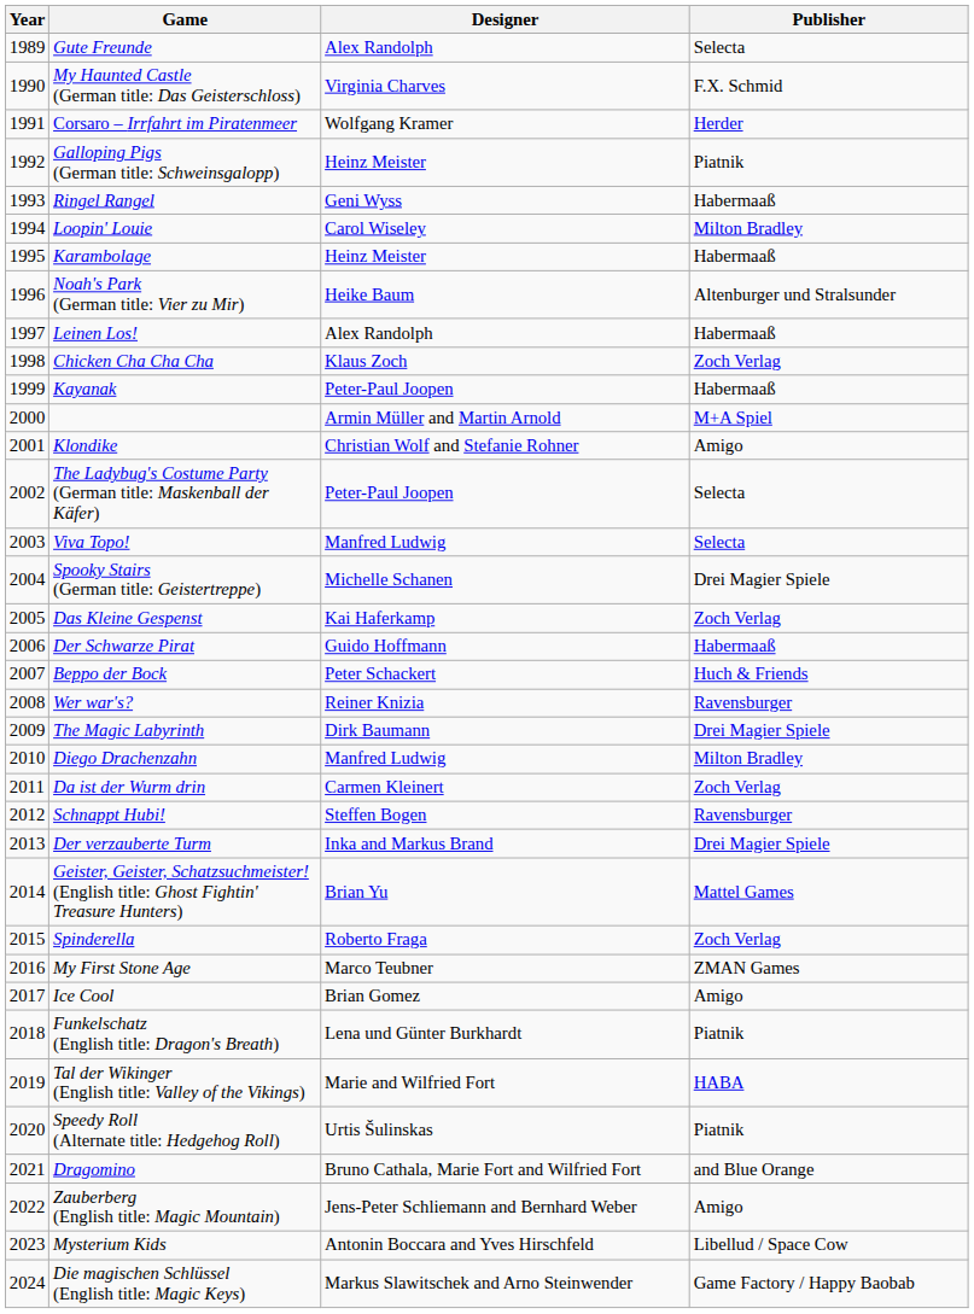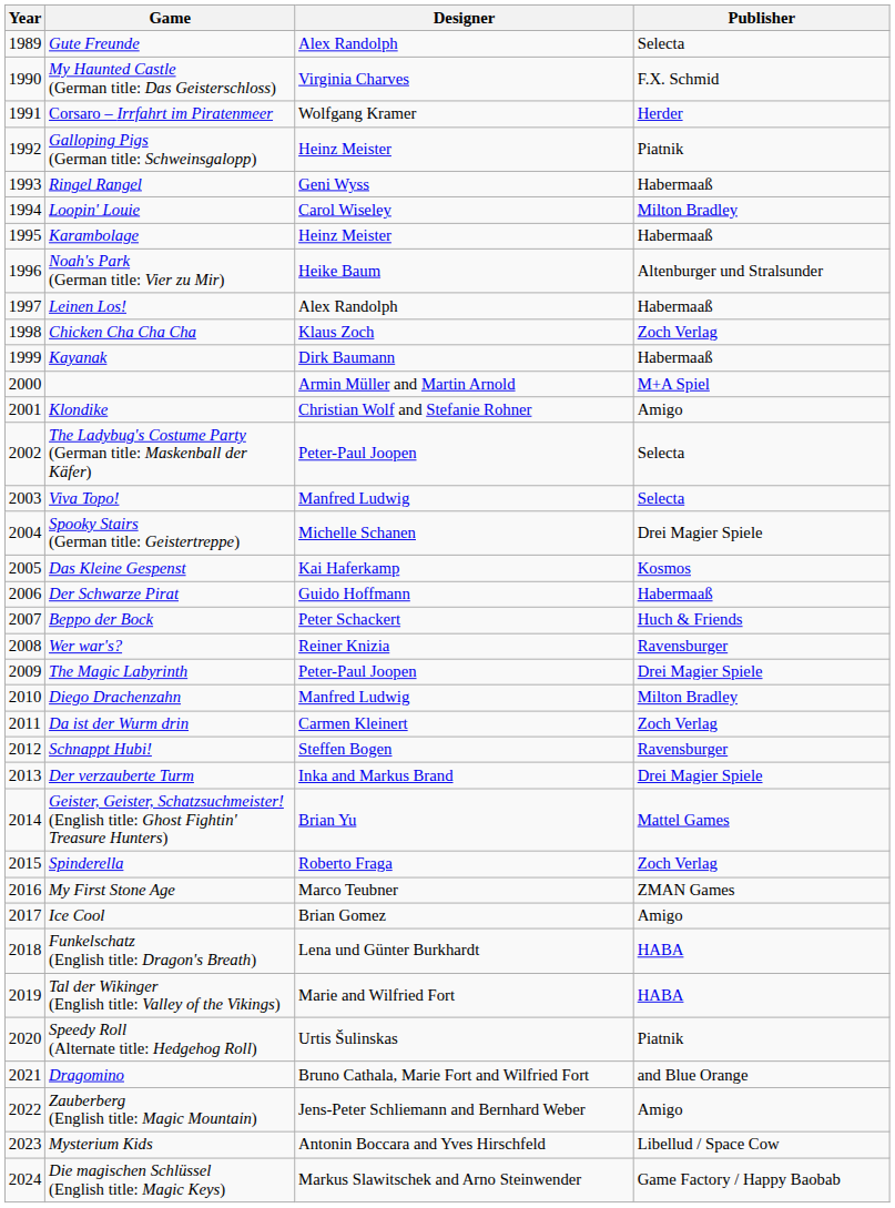 <table class="wikitable sortable">
 <tr>
 <th style="width:1%;">Year</th>
 <th style="width:29%;">Game</th>
 <th style="width:40%;">Designer</th>
 <th style="width:30%;">Publisher</th>
 </tr>
 <tr>
 <td>1989</td>
 <td><em><a href='#'>Gute Freunde</a></em></td>
 <td><a href='#'>Alex Randolph</a></td>
 <td>Selecta</td>
 </tr>
 <tr>
 <td>1990</td>
 <td><em><a href='#'>My Haunted Castle</a></em><br>(German title: <em>Das Geisterschloss</em>)</td>
 <td><a href='#'>Virginia Charves</a></td>
 <td>F.X. Schmid</td>
 </tr>
 <tr>
 <td>1991</td>
 <td><a href='#'>Corsaro – <em>Irrfahrt im Piratenmeer</em></a></td>
 <td>Wolfgang Kramer</td>
 <td><a href='#'>Herder</a></td>
 </tr>
 <tr>
 <td>1992</td>
 <td><em><a href='#'>Galloping Pigs</a></em><br>(German title: <em>Schweinsgalopp</em>)</td>
 <td><a href='#'>Heinz Meister</a></td>
 <td>Piatnik</td>
 </tr>
 <tr>
 <td>1993</td>
 <td><em><a href='#'>Ringel Rangel</a></em></td>
 <td><a href='#'>Geni Wyss</a></td>
 <td>Habermaaß</td>
 </tr>
 <tr>
 <td>1994</td>
 <td><em><a href='#'>Loopin' Louie</a></em></td>
 <td><a href='#'>Carol Wiseley</a></td>
 <td><a href='#'>Milton Bradley</a></td>
 </tr>
 <tr>
 <td>1995</td>
 <td><a href='#'><em>Karambolage</em></a></td>
 <td><a href='#'>Heinz Meister</a></td>
 <td>Habermaaß</td>
 </tr>
 <tr>
 <td>1996</td>
 <td><em><a href='#'>Noah's Park</a></em><br>(German title: <em>Vier zu Mir</em>)</td>
 <td><a href='#'>Heike Baum</a></td>
 <td>Altenburger und Stralsunder</td>
 </tr>
 <tr>
 <td>1997</td>
 <td><em><a href='#'>Leinen Los!</a></em></td>
 <td>Alex Randolph</td>
 <td>Habermaaß</td>
 </tr>
 <tr>
 <td>1998</td>
 <td><em><a href='#'>Chicken Cha Cha Cha</a></em></td>
 <td><a href='#'>Klaus Zoch</a></td>
 <td><a href='#'>Zoch Verlag</a></td>
 </tr>
 <tr>
 <td>1999</td>
 <td><a href='#'><em>Kayanak</em></a></td>
-<td><a href='#'>Peter-Paul Joopen</a></td>
+<td><a href='#'>Dirk Baumann</a></td>
 <td>Habermaaß</td>
 </tr>
 <tr>
 <td>2000</td>
 <td></td>
 <td><a href='#'>Armin Müller</a> and <a href='#'>Martin Arnold</a></td>
 <td><a href='#'>M+A Spiel</a></td>
 </tr>
 <tr>
 <td>2001</td>
 <td><a href='#'><em>Klondike</em></a></td>
 <td><a href='#'>Christian Wolf</a> and <a href='#'>Stefanie Rohner</a></td>
 <td>Amigo</td>
 </tr>
 <tr>
 <td>2002</td>
 <td><em><a href='#'>The Ladybug's Costume Party</a></em><br>(German title: <em>Maskenball der Käfer</em>)</td>
 <td><a href='#'>Peter-Paul Joopen</a></td>
 <td>Selecta</td>
 </tr>
 <tr>
 <td>2003</td>
 <td><em><a href='#'>Viva Topo!</a></em></td>
 <td><a href='#'>Manfred Ludwig</a></td>
 <td><a href='#'>Selecta</a></td>
 </tr>
 <tr>
 <td>2004</td>
 <td><em><a href='#'>Spooky Stairs</a></em><br>(German title: <em>Geistertreppe</em>)</td>
 <td><a href='#'>Michelle Schanen</a></td>
 <td>Drei Magier Spiele</td>
 </tr>
 <tr>
 <td>2005</td>
 <td><a href='#'><em>Das Kleine Gespenst</em></a></td>
 <td><a href='#'>Kai Haferkamp</a></td>
-<td><a href='#'>Zoch Verlag</a></td>
+<td><a href='#'>Kosmos</a></td>
 </tr>
 <tr>
 <td>2006</td>
 <td><em><a href='#'>Der Schwarze Pirat</a></em></td>
 <td><a href='#'>Guido Hoffmann</a></td>
 <td><a href='#'>Habermaaß</a></td>
 </tr>
 <tr>
 <td>2007</td>
 <td><em><a href='#'>Beppo der Bock</a></em></td>
 <td><a href='#'>Peter Schackert</a></td>
 <td><a href='#'>Huch & Friends</a></td>
 </tr>
 <tr>
 <td>2008</td>
 <td><em><a href='#'>Wer war's?</a></em></td>
 <td><a href='#'>Reiner Knizia</a></td>
 <td><a href='#'>Ravensburger</a></td>
 </tr>
 <tr>
 <td>2009</td>
 <td><a href='#'><em>The Magic Labyrinth</em></a></td>
-<td><a href='#'>Dirk Baumann</a></td>
+<td><a href='#'>Peter-Paul Joopen</a></td>
 <td><a href='#'>Drei Magier Spiele</a></td>
 </tr>
 <tr>
 <td>2010</td>
 <td><em><a href='#'>Diego Drachenzahn</a></em></td>
 <td><a href='#'>Manfred Ludwig</a></td>
 <td><a href='#'>Milton Bradley</a></td>
 </tr>
 <tr>
 <td>2011</td>
 <td><em><a href='#'>Da ist der Wurm drin</a></em></td>
 <td><a href='#'>Carmen Kleinert</a></td>
 <td><a href='#'>Zoch Verlag</a></td>
 </tr>
 <tr>
 <td>2012</td>
 <td><em><a href='#'>Schnappt Hubi!</a></em></td>
 <td><a href='#'>Steffen Bogen</a></td>
 <td><a href='#'>Ravensburger</a></td>
 </tr>
 <tr>
 <td>2013</td>
 <td><em><a href='#'>Der verzauberte Turm</a></em></td>
 <td><a href='#'>Inka and Markus Brand</a></td>
 <td><a href='#'>Drei Magier Spiele</a></td>
 </tr>
 <tr>
 <td>2014</td>
 <td><em><a href='#'>Geister, Geister, Schatzsuchmeister!</a></em><br>(English title: <em>Ghost Fightin' Treasure Hunters</em>)</td>
 <td><a href='#'>Brian Yu</a></td>
 <td><a href='#'> Mattel Games</a></td>
 </tr>
 <tr>
 <td>2015</td>
 <td><a href='#'><em>Spinderella</em></a></td>
 <td><a href='#'>Roberto Fraga</a></td>
 <td><a href='#'>Zoch Verlag</a></td>
 </tr>
 <tr>
 <td>2016</td>
 <td><em>My First Stone Age</em></td>
 <td>Marco Teubner</td>
 <td>ZMAN Games</td>
 </tr>
 <tr>
 <td>2017</td>
 <td><em>Ice Cool</em></td>
 <td>Brian Gomez</td>
 <td>Amigo</td>
 </tr>
 <tr>
 <td>2018</td>
 <td><em>Funkelschatz</em><br>(English title: <em>Dragon's Breath</em>)</td>
 <td>Lena und Günter Burkhardt</td>
-<td>Piatnik</td>
+<td Habermaaß><a href='#'>HABA</a></td>
 </tr>
 <tr>
 <td>2019</td>
 <td><em>Tal der Wikinger</em><br>(English title: <em>Valley of the Vikings</em>)</td>
 <td>Marie and Wilfried Fort</td>
 <td><a href='#'>HABA</a></td>
 </tr>
 <tr>
 <td>2020</td>
 <td><em>Speedy Roll</em><br>(Alternate title: <em>Hedgehog Roll</em>)</td>
 <td>Urtis Šulinskas</td>
 <td>Piatnik</td>
 </tr>
 <tr>
 <td>2021</td>
 <td><em><a href='#'>Dragomino</a></em></td>
 <td>Bruno Cathala, Marie Fort and Wilfried Fort</td>
 <td> and Blue Orange</td>
 </tr>
 <tr>
 <td>2022</td>
 <td><em>Zauberberg</em><br>(English title: <em>Magic Mountain</em>)</td>
 <td>Jens-Peter Schliemann and Bernhard Weber</td>
 <td>Amigo</td>
 </tr>
 <tr>
 <td>2023</td>
 <td><em>Mysterium Kids</em></td>
 <td>Antonin Boccara and Yves Hirschfeld</td>
 <td>Libellud / Space Cow</td>
 </tr>
 <tr>
 <td>2024</td>
 <td><em>Die magischen Schlüssel</em><br>(English title: <em>Magic Keys</em>)</td>
 <td>Markus Slawitschek and Arno Steinwender</td>
 <td>Game Factory / Happy Baobab</td>
 </tr>
 </table>
